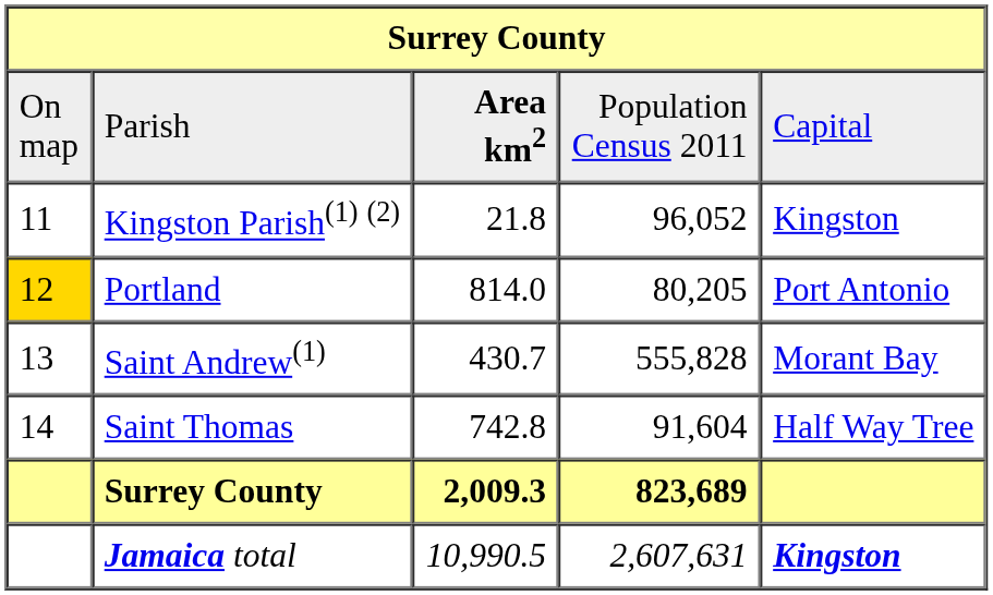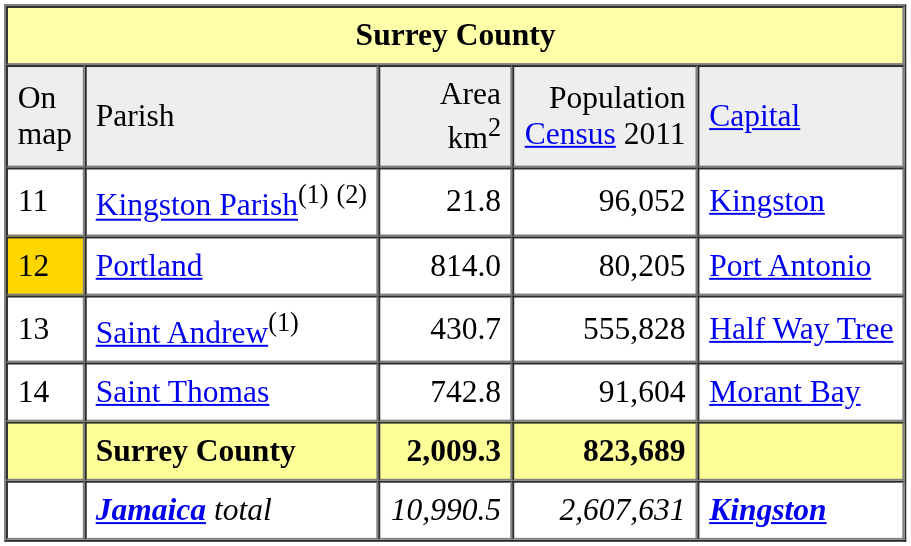 <table border="1" cellpadding="5" cellspacing="0">
 <tr>
 <td style="background: #FFA;" colspan="5" align="center"><strong>Surrey County</strong></td>
 </tr>
 <tr>
 <td style="background: #EEE;">On<br> map</td>
 <td style="background: #EEE;">Parish</td>
-<td style="background: #EEE;" align="right"><strong>Area<br>km<sup>2</sup></strong></td>
+<td style="background: #EEE;" align="right">Area<br>km<sup>2</sup></td>
 <td style="background: #EEE;" align="right">Population<br><a href='#'>Census</a> 2011</td>
 <td style="background: #EEE;"><a href='#'>Capital</a></td>
 </tr>
 <tr>
 <td>11</td>
 <td><a href='#'>Kingston Parish</a><sup>(1)</sup>  <sup>(2)</sup></td>
 <td align="right">21.8</td>
 <td align="right">96,052</td>
 <td><a href='#'>Kingston</a></td>
 </tr>
 <tr>
 <td style="background: gold;">12</td>
 <td><a href='#'>Portland</a></td>
 <td align="right">814.0</td>
 <td align="right">80,205</td>
 <td><a href='#'>Port Antonio</a></td>
 </tr>
 <tr>
 <td>13</td>
 <td><a href='#'>Saint Andrew</a><sup>(1)</sup></td>
 <td align="right">430.7</td>
 <td align="right">555,828</td>
-<td><a href='#'>Morant Bay</a></td>
+<td><a href='#'>Half Way Tree</a></td>
 </tr>
 <tr>
 <td>14</td>
 <td><a href='#'>Saint Thomas</a></td>
 <td align="right">742.8</td>
 <td align="right">91,604</td>
-<td><a href='#'>Half Way Tree</a></td>
+<td><a href='#'>Morant Bay</a></td>
 </tr>
 <tr style="background: #FF9;">
 <td> </td>
 <td><strong>Surrey County</strong></td>
 <td align="right"><strong>2,009.3</strong></td>
 <td align="right"><strong>823,689</strong></td>
 <td></td>
 </tr>
 <tr style="background: #FFF;">
 <td> </td>
 <td><strong><em><a href='#'>Jamaica</a></em></strong> <em>total</em></td>
 <td align="right"><em>10,990.5</em></td>
 <td align="right"><em>2,607,631</em></td>
 <td><strong><em><a href='#'>Kingston</a></em></strong></td>
 </tr>
 </table>
